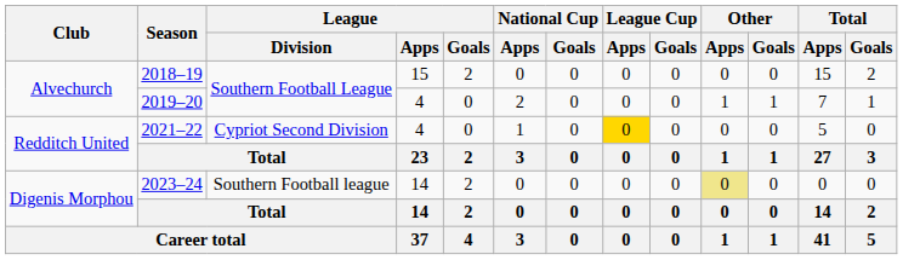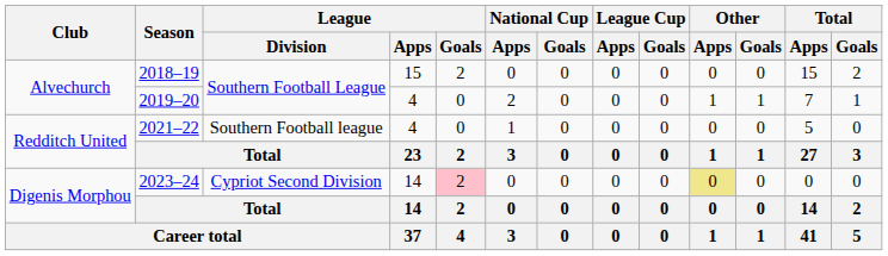 <table class="wikitable" style="text-align:center">
 <tr>
 <th rowspan="2">Club</th>
 <th rowspan="2">Season</th>
 <th colspan="3">League</th>
 <th colspan="2">National Cup</th>
 <th colspan="2">League Cup</th>
 <th colspan="2">Other</th>
 <th colspan="2">Total</th>
 </tr>
 <tr>
 <th>Division</th>
 <th>Apps</th>
 <th>Goals</th>
 <th>Apps</th>
 <th>Goals</th>
 <th>Apps</th>
 <th>Goals</th>
 <th>Apps</th>
 <th>Goals</th>
 <th>Apps</th>
 <th>Goals</th>
 </tr>
 <tr>
 <td rowspan="2"><a href='#'>Alvechurch</a></td>
 <td><a href='#'>2018–19</a></td>
 <td rowspan="2"><a href='#'>Southern Football League</a></td>
 <td>15</td>
 <td>2</td>
 <td>0</td>
 <td>0</td>
 <td>0</td>
 <td>0</td>
 <td>0</td>
 <td>0</td>
 <td>15</td>
 <td>2</td>
 </tr>
 <tr>
 <td><a href='#'>2019–20</a></td>
 <td>4</td>
 <td>0</td>
 <td>2</td>
 <td>0</td>
 <td>0</td>
 <td>0</td>
 <td>1</td>
 <td>1</td>
 <td>7</td>
 <td>1</td>
 </tr>
 <tr>
 <td rowspan="2"><a href='#'>Redditch United</a></td>
 <td><a href='#'>2021–22</a></td>
-<td><a href='#'>Cypriot Second Division</a></td>
+<td>Southern Football league</td>
 <td>4</td>
 <td>0</td>
 <td>1</td>
 <td>0</td>
-<td style="background: gold;">0</td>
+<td>0</td>
 <td>0</td>
 <td>0</td>
 <td>0</td>
 <td>5</td>
 <td>0</td>
 </tr>
 <tr>
 <th colspan="2">Total</th>
 <th>23</th>
 <th>2</th>
 <th>3</th>
 <th>0</th>
 <th>0</th>
 <th>0</th>
 <th>1</th>
 <th>1</th>
 <th>27</th>
 <th>3</th>
 </tr>
 <tr>
 <td rowspan="2"><a href='#'>Digenis Morphou</a></td>
 <td><a href='#'>2023–24</a></td>
-<td>Southern Football league</td>
+<td><a href='#'>Cypriot Second Division</a></td>
 <td>14</td>
-<td>2</td>
+<td style="background: pink;">2</td>
 <td>0</td>
 <td>0</td>
 <td>0</td>
 <td>0</td>
 <td style="background: khaki;">0</td>
 <td>0</td>
 <td>0</td>
 <td>0</td>
 </tr>
 <tr>
 <th colspan="2">Total</th>
 <th>14</th>
 <th>2</th>
 <th>0</th>
 <th>0</th>
 <th>0</th>
 <th>0</th>
 <th>0</th>
 <th>0</th>
 <th>14</th>
 <th>2</th>
 </tr>
 <tr>
 <th colspan="3">Career total</th>
 <th>37</th>
 <th>4</th>
 <th>3</th>
 <th>0</th>
 <th>0</th>
 <th>0</th>
 <th>1</th>
 <th>1</th>
 <th>41</th>
 <th>5</th>
 </tr>
 </table>
